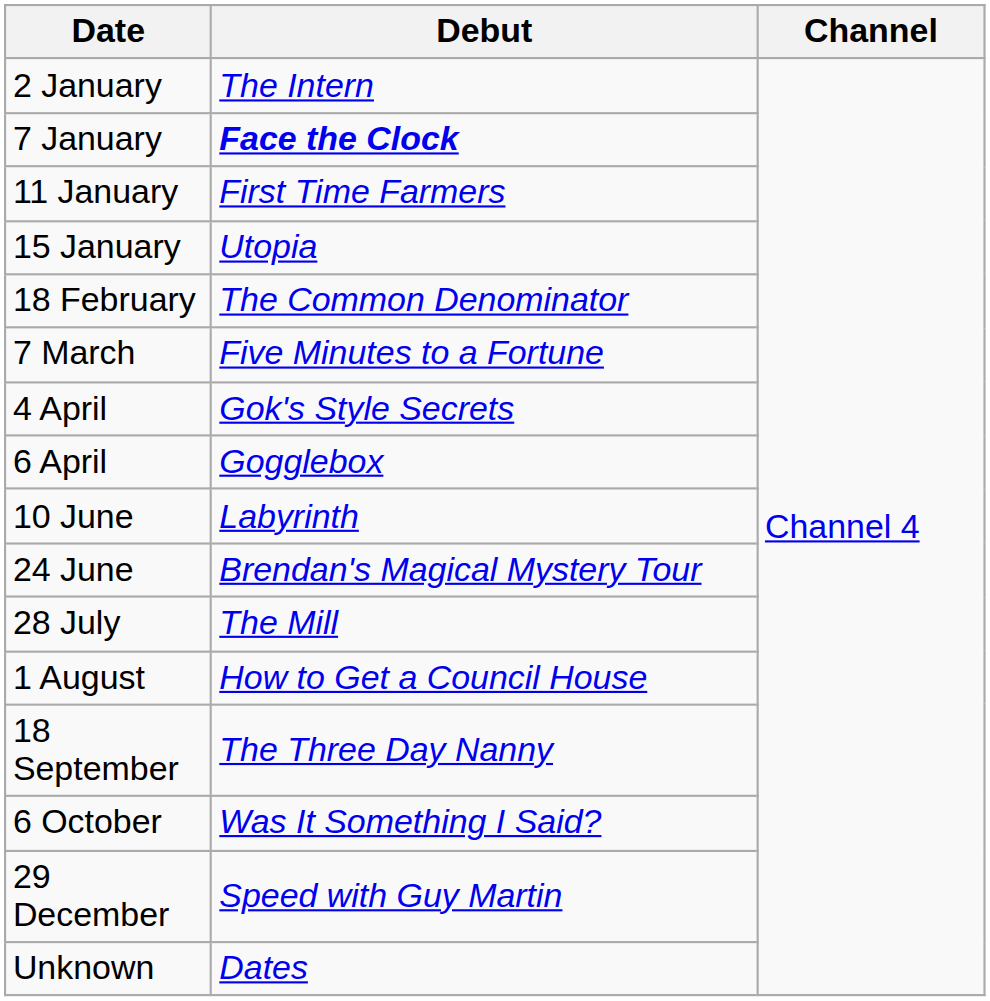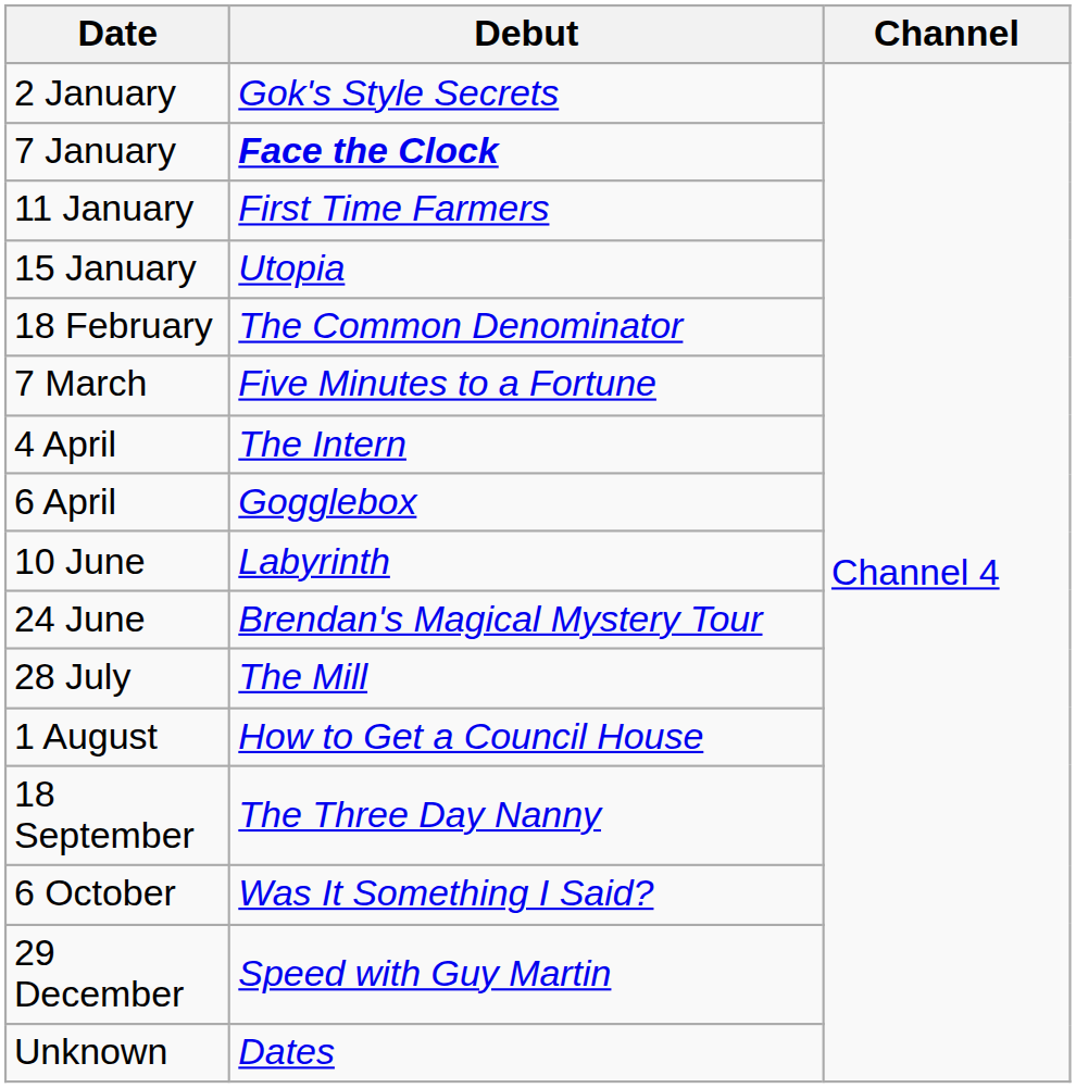 <table class="wikitable">
 <tr>
 <th width=90>Date</th>
 <th width=250>Debut</th>
 <th width=100>Channel</th>
 </tr>
 <tr>
 <td>2 January</td>
-<td><em><a href='#'>The Intern</a></em></td>
+<td><em><a href='#'>Gok's Style Secrets</a></em></td>
 <td rowspan=16><a href='#'>Channel 4</a></td>
 </tr>
 <tr>
 <td>7 January</td>
 <td><strong><em><a href='#'>Face the Clock</a></em></strong></td>
 </tr>
 <tr>
 <td>11 January</td>
 <td><em><a href='#'>First Time Farmers</a></em></td>
 </tr>
 <tr>
 <td>15 January</td>
 <td><em><a href='#'>Utopia</a></em></td>
 </tr>
 <tr>
 <td>18 February</td>
 <td><em><a href='#'>The Common Denominator</a></em></td>
 </tr>
 <tr>
 <td>7 March</td>
 <td><em><a href='#'>Five Minutes to a Fortune</a></em></td>
 </tr>
 <tr>
 <td>4 April</td>
-<td><em><a href='#'>Gok's Style Secrets</a></em></td>
+<td><em><a href='#'>The Intern</a></em></td>
 </tr>
 <tr>
 <td>6 April</td>
 <td><em><a href='#'>Gogglebox</a></em></td>
 </tr>
 <tr>
 <td>10 June</td>
 <td><em><a href='#'>Labyrinth</a></em></td>
 </tr>
 <tr>
 <td>24 June</td>
 <td><em><a href='#'>Brendan's Magical Mystery Tour</a></em></td>
 </tr>
 <tr>
 <td>28 July</td>
 <td><em><a href='#'>The Mill</a></em></td>
 </tr>
 <tr>
 <td>1 August</td>
 <td><em><a href='#'>How to Get a Council House</a></em></td>
 </tr>
 <tr>
 <td>18 September</td>
 <td><em><a href='#'>The Three Day Nanny</a></em></td>
 </tr>
 <tr>
 <td>6 October</td>
 <td><em><a href='#'>Was It Something I Said?</a></em></td>
 </tr>
 <tr>
 <td>29 December</td>
 <td><em><a href='#'>Speed with Guy Martin</a></em></td>
 </tr>
 <tr>
 <td>Unknown</td>
 <td><em><a href='#'>Dates</a></em></td>
 </tr>
 </table>
